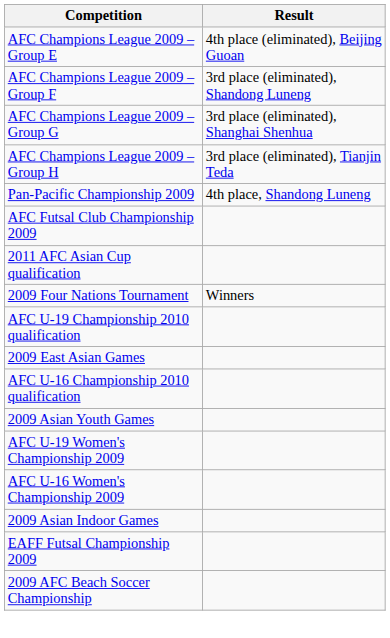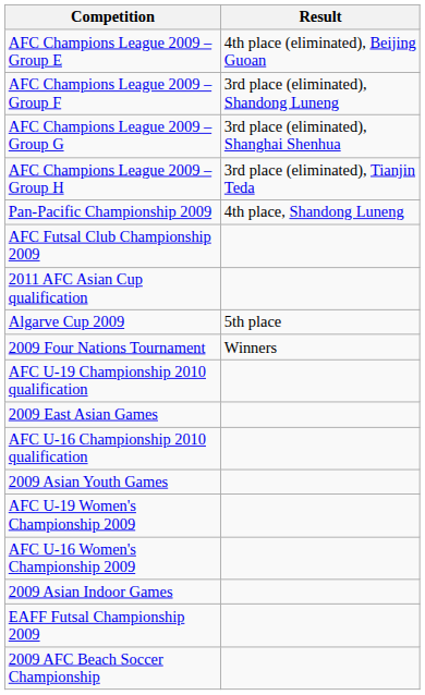 <table class=wikitable width=48%>
 <tr>
 <th width=52%>Competition</th>
 <th>Result</th>
 </tr>
 <tr>
 <td><a href='#'>AFC Champions League 2009 – Group E</a></td>
 <td>4th place (eliminated), <a href='#'>Beijing Guoan</a></td>
 </tr>
 <tr>
 <td><a href='#'>AFC Champions League 2009 – Group F</a></td>
 <td>3rd place (eliminated), <a href='#'>Shandong Luneng</a></td>
 </tr>
 <tr>
 <td><a href='#'>AFC Champions League 2009 – Group G</a></td>
 <td>3rd place (eliminated), <a href='#'>Shanghai Shenhua</a></td>
 </tr>
 <tr>
 <td><a href='#'>AFC Champions League 2009 – Group H</a></td>
 <td>3rd place (eliminated), <a href='#'>Tianjin Teda</a></td>
 </tr>
 <tr>
 <td><a href='#'>Pan-Pacific Championship 2009</a></td>
 <td>4th place, <a href='#'>Shandong Luneng</a></td>
 </tr>
 <tr>
 <td><a href='#'>AFC Futsal Club Championship 2009</a></td>
 <td></td>
 </tr>
 <tr>
 <td><a href='#'>2011 AFC Asian Cup qualification</a></td>
 <td></td>
+</tr>
+<tr>
+<td><a href='#'>Algarve Cup 2009</a></td>
+<td>5th place</td>
 </tr>
 <tr>
 <td><a href='#'>2009 Four Nations Tournament</a></td>
 <td>Winners</td>
 </tr>
 <tr>
 <td><a href='#'>AFC U-19 Championship 2010 qualification</a></td>
 <td></td>
 </tr>
 <tr>
 <td><a href='#'>2009 East Asian Games</a></td>
 <td></td>
 </tr>
 <tr>
 <td><a href='#'>AFC U-16 Championship 2010 qualification</a></td>
 <td></td>
 </tr>
 <tr>
 <td><a href='#'>2009 Asian Youth Games</a></td>
 <td></td>
 </tr>
 <tr>
 <td><a href='#'>AFC U-19 Women's Championship 2009</a></td>
 <td></td>
 </tr>
 <tr>
 <td><a href='#'>AFC U-16 Women's Championship 2009</a></td>
 <td></td>
 </tr>
 <tr>
 <td><a href='#'>2009 Asian Indoor Games</a></td>
 <td></td>
 </tr>
 <tr>
 <td><a href='#'>EAFF Futsal Championship 2009</a></td>
 <td></td>
 </tr>
 <tr>
 <td><a href='#'>2009 AFC Beach Soccer Championship</a></td>
 <td></td>
 </tr>
 </table>
